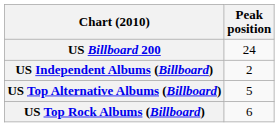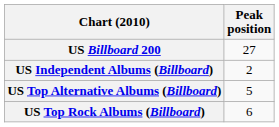 <table class="wikitable sortable plainrowheaders" style="text-align:center">
 <tr>
 <th scope="col">Chart (2010)</th>
 <th scope="col">Peak<br> position</th>
 </tr>
 <tr>
 <th scope="row">US <a href='#'><em>Billboard</em> 200</a></th>
-<td>24</td>
+<td>27</td>
 </tr>
 <tr>
 <th scope="row">US <a href='#'>Independent Albums</a> (<a href='#'><em>Billboard</em></a>)</th>
 <td>2</td>
 </tr>
 <tr>
 <th scope="row">US <a href='#'>Top Alternative Albums</a> (<a href='#'><em>Billboard</em></a>)</th>
 <td>5</td>
 </tr>
 <tr>
 <th scope="row">US <a href='#'>Top Rock Albums</a> (<a href='#'><em>Billboard</em></a>)</th>
 <td>6</td>
 </tr>
 </table>
